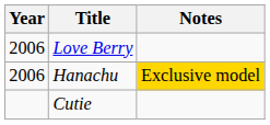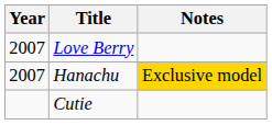 <table class="wikitable">
 <tr>
 <th>Year</th>
 <th>Title</th>
 <th>Notes</th>
 </tr>
 <tr>
-<td>2006</td>
+<td>2007</td>
 <td><em><a href='#'>Love Berry</a></em></td>
 <td></td>
 </tr>
 <tr>
-<td>2006</td>
+<td>2007</td>
 <td><em>Hanachu</em></td>
 <td style="background: gold;">Exclusive model</td>
 </tr>
 <tr>
 <td></td>
 <td><em>Cutie</em></td>
 <td></td>
 </tr>
 </table>
